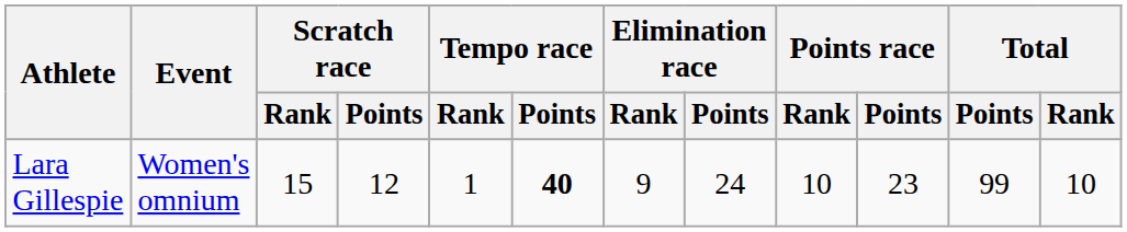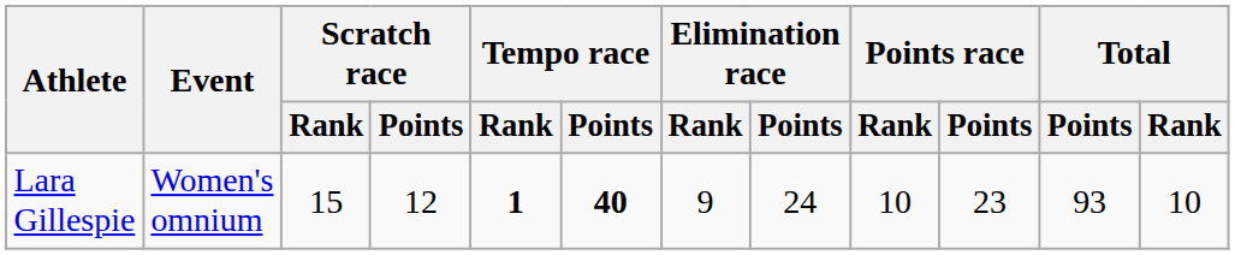 <table class=wikitable style=font-size:90%;text-align:center;width:50%>
 <tr>
 <th rowspan=2>Athlete</th>
 <th rowspan=2>Event</th>
 <th colspan=2>Scratch race</th>
 <th colspan=2>Tempo race</th>
 <th colspan=2>Elimination race</th>
 <th colspan=2>Points race</th>
 <th colspan=2>Total</th>
 </tr>
 <tr style=font-size:95%>
 <th>Rank</th>
 <th>Points</th>
 <th>Rank</th>
 <th>Points</th>
 <th>Rank</th>
 <th>Points</th>
 <th>Rank</th>
 <th>Points</th>
 <th>Points</th>
 <th>Rank</th>
 </tr>
 <tr>
 <td align=left><a href='#'>Lara Gillespie</a></td>
 <td align=left><a href='#'>Women's omnium</a></td>
 <td>15</td>
 <td>12</td>
-<td>1</td>
+<td><strong>1</strong></td>
 <td><strong>40</strong></td>
 <td>9</td>
 <td>24</td>
 <td>10</td>
 <td>23</td>
-<td>99</td>
+<td>93</td>
 <td>10</td>
 </tr>
 </table>
